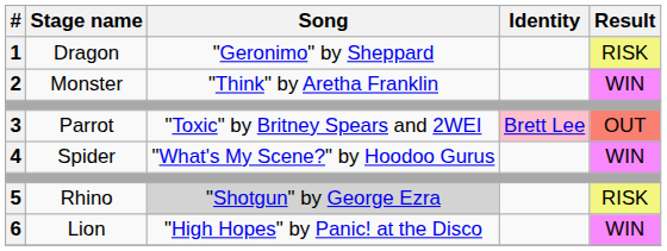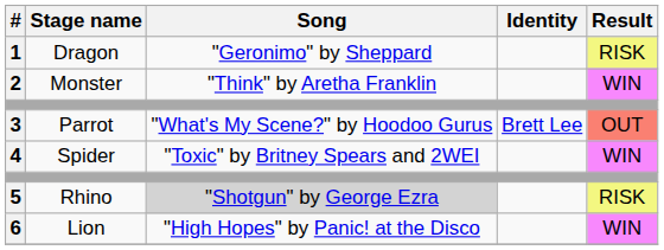 <table class="wikitable plainrowheaders" style="text-align: center;">
 <tr>
 <th>#</th>
 <th>Stage name</th>
 <th>Song</th>
 <th>Identity</th>
 <th>Result</th>
 </tr>
 <tr>
 <th>1</th>
 <td>Dragon</td>
 <td>"<a href='#'>Geronimo</a>" by <a href='#'>Sheppard</a></td>
 <td></td>
 <td bgcolor="#F3F781">RISK</td>
 </tr>
 <tr>
 <th>2</th>
 <td>Monster</td>
 <td>"<a href='#'>Think</a>" by <a href='#'>Aretha Franklin</a></td>
 <td></td>
 <td bgcolor=#F888FD>WIN</td>
 </tr>
 <tr>
 <td colspan="5" style="background:darkgray"></td>
 </tr>
 <tr>
 <th>3</th>
 <td>Parrot</td>
-<td>"<a href='#'>Toxic</a>" by <a href='#'>Britney Spears</a> and <a href='#'>2WEI</a></td>
-<td style="background: pink;"><a href='#'>Brett Lee</a></td>
+<td>"<a href='#'>What's My Scene?</a>" by <a href='#'>Hoodoo Gurus</a></td>
+<td><a href='#'>Brett Lee</a></td>
 <td bgcolor=salmon>OUT</td>
 </tr>
 <tr>
 <th>4</th>
 <td>Spider</td>
-<td>"<a href='#'>What's My Scene?</a>" by <a href='#'>Hoodoo Gurus</a></td>
+<td>"<a href='#'>Toxic</a>" by <a href='#'>Britney Spears</a> and <a href='#'>2WEI</a></td>
 <td></td>
 <td bgcolor=#F888FD>WIN</td>
 </tr>
 <tr>
 <td colspan="5" style="background:darkgray"></td>
 </tr>
 <tr>
 <th>5</th>
 <td>Rhino</td>
 <td style="background: lightgrey;">"<a href='#'>Shotgun</a>" by <a href='#'>George Ezra</a></td>
 <td></td>
 <td bgcolor="#F3F781">RISK</td>
 </tr>
 <tr>
 <th>6</th>
 <td>Lion</td>
 <td>"<a href='#'>High Hopes</a>" by <a href='#'>Panic! at the Disco</a></td>
 <td></td>
 <td bgcolor=#F888FD>WIN</td>
 </tr>
 <tr>
 </tr>
 </table>
